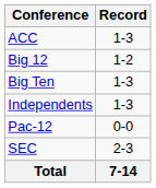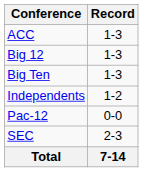 <table class="wikitable">
 <tr>
 <th>Conference</th>
 <th>Record</th>
 </tr>
 <tr>
 <td><a href='#'>ACC</a></td>
 <td align=center>1-3</td>
 </tr>
 <tr>
 <td><a href='#'>Big 12</a></td>
-<td align=center>1-2</td>
+<td align=center>1-3</td>
 </tr>
 <tr>
 <td><a href='#'>Big Ten</a></td>
 <td align=center>1-3</td>
 </tr>
 <tr>
 <td><a href='#'>Independents</a></td>
-<td align=center>1-3</td>
+<td align=center>1-2</td>
 </tr>
 <tr>
 <td><a href='#'>Pac-12</a></td>
 <td align=center>0-0</td>
 </tr>
 <tr>
 <td><a href='#'>SEC</a></td>
 <td align=center>2-3</td>
 </tr>
 <tr>
 <th>Total</th>
 <th>7-14</th>
 </tr>
 </table>
